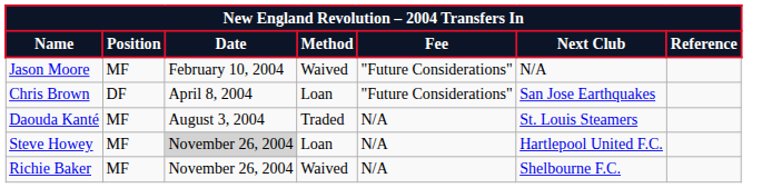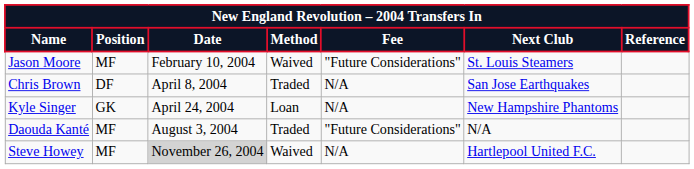 <table class="wikitable">
 <tr>
 <th colspan="7" style="background:#0c1527; color:#fff; border:2px solid #e20e2a; text-align: center; font-weight:bold;">New England Revolution – 2004 Transfers In</th>
 </tr>
 <tr>
 <th style="background:#0c1527; color:#fff; border:2px solid #e20e2a;" scope="col">Name</th>
 <th style="background:#0c1527; color:#fff; border:2px solid #e20e2a;" scope="col">Position</th>
 <th style="background:#0c1527; color:#fff; border:2px solid #e20e2a;" scope="col">Date</th>
 <th style="background:#0c1527; color:#fff; border:2px solid #e20e2a;" scope="col">Method</th>
 <th style="background:#0c1527; color:#fff; border:2px solid #e20e2a;" scope="col">Fee</th>
 <th style="background:#0c1527; color:#fff; border:2px solid #e20e2a;" scope="col">Next Club</th>
 <th style="background:#0c1527; color:#fff; border:2px solid #e20e2a;" scope="col">Reference</th>
 </tr>
 <tr>
 <td><a href='#'>Jason Moore</a></td>
 <td>MF</td>
 <td>February 10, 2004</td>
 <td>Waived</td>
 <td>"Future Considerations"</td>
-<td>N/A</td>
+<td><a href='#'>St. Louis Steamers</a></td>
 <td></td>
 </tr>
 <tr>
 <td><a href='#'>Chris Brown</a></td>
 <td>DF</td>
 <td>April 8, 2004</td>
+<td>Traded</td>
+<td>N/A</td>
+<td><a href='#'>San Jose Earthquakes</a></td>
+<td></td>
+</tr>
+<tr>
+<td><a href='#'>Kyle Singer</a></td>
+<td>GK</td>
+<td>April 24, 2004</td>
 <td>Loan</td>
-<td>"Future Considerations"</td>
-<td><a href='#'>San Jose Earthquakes</a></td>
+<td>N/A</td>
+<td><a href='#'>New Hampshire Phantoms</a></td>
 <td></td>
 </tr>
 <tr>
 <td><a href='#'>Daouda Kanté</a></td>
 <td>MF</td>
 <td>August 3, 2004</td>
 <td>Traded</td>
+<td>"Future Considerations"</td>
 <td>N/A</td>
-<td><a href='#'>St. Louis Steamers</a></td>
 <td></td>
 </tr>
 <tr>
 <td><a href='#'>Steve Howey</a></td>
 <td>MF</td>
 <td style="background: lightgrey;">November 26, 2004</td>
-<td>Loan</td>
+<td>Waived</td>
 <td>N/A</td>
 <td><a href='#'>Hartlepool United F.C.</a></td>
 <td></td>
 </tr>
-<tr>
-<td><a href='#'>Richie Baker</a></td>
-<td>MF</td>
-<td>November 26, 2004</td>
-<td>Waived</td>
-<td>N/A</td>
-<td><a href='#'>Shelbourne F.C.</a></td>
-<td></td>
-</tr>
 </table>
